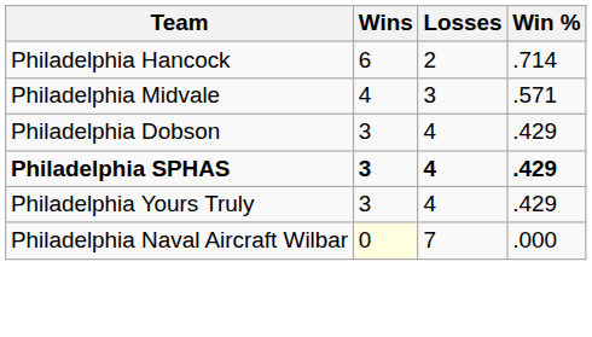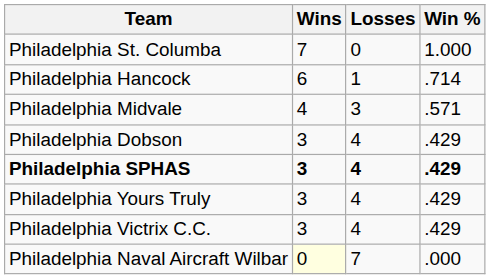 <table class="wikitable">
 <tr>
 <th>Team</th>
 <th>Wins</th>
 <th>Losses</th>
 <th>Win %</th>
 </tr>
 <tr>
+<td>Philadelphia St. Columba</td>
+<td>7</td>
+<td>0</td>
+<td>1.000</td>
+</tr>
+<tr>
 <td>Philadelphia Hancock</td>
 <td>6</td>
-<td>2</td>
+<td>1</td>
 <td>.714</td>
 </tr>
 <tr>
 <td>Philadelphia Midvale</td>
 <td>4</td>
 <td>3</td>
 <td>.571</td>
 </tr>
 <tr>
 <td>Philadelphia Dobson</td>
 <td>3</td>
 <td>4</td>
 <td>.429</td>
 </tr>
 <tr>
 <td><strong>Philadelphia SPHAS</strong></td>
 <td><strong>3</strong></td>
 <td><strong>4</strong></td>
 <td><strong>.429</strong></td>
 </tr>
 <tr>
 <td>Philadelphia Yours Truly</td>
 <td>3</td>
 <td>4</td>
 <td>.429</td>
 </tr>
 <tr>
+<td>Philadelphia Victrix C.C.</td>
+<td>3</td>
+<td>4</td>
+<td>.429</td>
+</tr>
+<tr>
 <td>Philadelphia Naval Aircraft Wilbar</td>
 <td style="background: lightyellow;">0</td>
 <td>7</td>
 <td>.000</td>
 </tr>
 </table>
